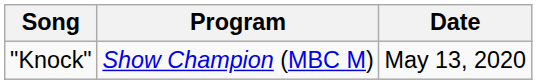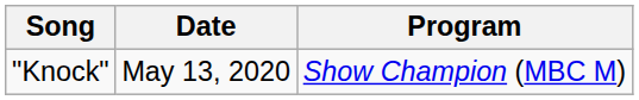 <table class="wikitable">
 <tr>
 <th>Song</th>
+<th>Date</th>
 <th>Program</th>
-<th>Date</th>
 </tr>
 <tr>
 <td>"Knock"</td>
+<td>May 13, 2020</td>
 <td><em><a href='#'>Show Champion</a></em> (<a href='#'>MBC M</a>)</td>
-<td>May 13, 2020</td>
 </tr>
 </table>
